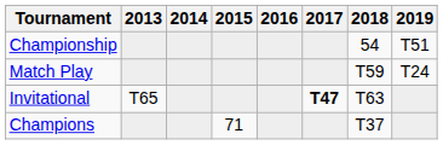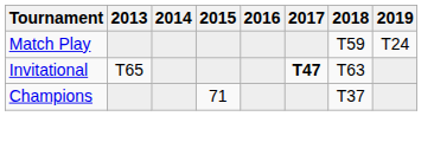 <table class="wikitable" style="text-align:center;">
 <tr>
 <th>Tournament</th>
 <th>2013</th>
 <th>2014</th>
 <th>2015</th>
 <th>2016</th>
 <th>2017</th>
 <th>2018</th>
 <th>2019</th>
-</tr>
-<tr>
-<td align="left"><a href='#'>Championship</a></td>
-<td style="background:#eeeeee;"></td>
-<td style="background:#eeeeee;"></td>
-<td style="background:#eeeeee;"></td>
-<td style="background:#eeeeee;"></td>
-<td style="background:#eeeeee;"></td>
-<td>54</td>
-<td>T51</td>
 </tr>
 <tr>
 <td align="left"><a href='#'>Match Play</a></td>
 <td style="background:#eeeeee;"></td>
 <td style="background:#eeeeee;"></td>
 <td style="background:#eeeeee;"></td>
 <td style="background:#eeeeee;"></td>
 <td style="background:#eeeeee;"></td>
 <td>T59</td>
 <td>T24</td>
 </tr>
 <tr>
 <td align="left"><a href='#'>Invitational</a></td>
 <td>T65</td>
 <td style="background:#eeeeee;"></td>
 <td style="background:#eeeeee;"></td>
 <td style="background:#eeeeee;"></td>
 <td><strong>T47</strong></td>
 <td>T63</td>
 <td style="background:#eeeeee;"></td>
 </tr>
 <tr>
 <td align="left"><a href='#'>Champions</a></td>
 <td style="background:#eeeeee;"></td>
 <td style="background:#eeeeee;"></td>
 <td>71</td>
 <td style="background:#eeeeee;"></td>
 <td style="background:#eeeeee;"></td>
 <td>T37</td>
 <td style="background:#eeeeee;"></td>
 </tr>
 </table>
